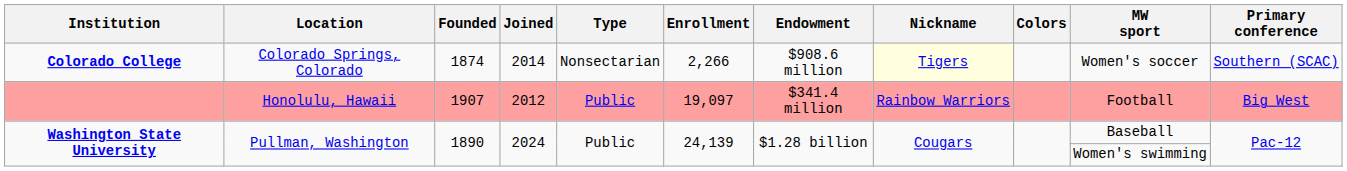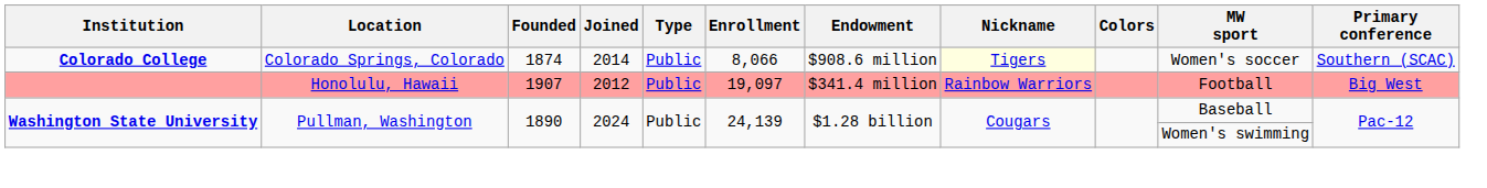 <table class="wikitable sortable" style="text-align:center">
 <tr>
 <th>Institution</th>
 <th>Location</th>
 <th>Founded</th>
 <th>Joined</th>
 <th>Type</th>
 <th>Enrollment</th>
 <th>Endowment</th>
 <th>Nickname</th>
 <th class="unsortable">Colors</th>
 <th>MW<br>sport</th>
 <th>Primary<br>conference</th>
 </tr>
 <tr>
 <td><strong><a href='#'>Colorado College</a></strong></td>
 <td><a href='#'>Colorado Springs, Colorado</a></td>
 <td>1874</td>
 <td>2014</td>
-<td>Nonsectarian</td>
-<td>2,266</td>
+<td><a href='#'>Public</a></td>
+<td>8,066</td>
 <td>$908.6 million</td>
 <td style="background: lightyellow;"><a href='#'>Tigers</a></td>
 <td></td>
 <td nowrap>Women's soccer</td>
 <td nowrap><a href='#'>Southern (SCAC)</a></td>
 </tr>
 <tr bgcolor=#ffa0a0>
 <td></td>
 <td><a href='#'>Honolulu, Hawaii</a></td>
 <td>1907</td>
 <td>2012</td>
 <td><a href='#'>Public</a></td>
 <td>19,097</td>
 <td>$341.4 million</td>
 <td nowrap><a href='#'>Rainbow Warriors</a></td>
 <td></td>
 <td>Football</td>
 <td><a href='#'>Big West</a><br></td>
 </tr>
 <tr>
 <td rowspan=2><strong><a href='#'>Washington State University</a></strong></td>
 <td rowspan=2><a href='#'>Pullman, Washington</a></td>
 <td rowspan=2>1890</td>
 <td rowspan=2>2024</td>
 <td rowspan=2>Public</td>
 <td rowspan=2>24,139</td>
 <td rowspan=2>$1.28 billion</td>
 <td rowspan=2><a href='#'>Cougars</a></td>
 <td rowspan=2></td>
 <td nowrap>Baseball</td>
 <td rowspan=2><a href='#'>Pac-12</a></td>
 </tr>
 <tr>
 <td nowrap>Women's swimming</td>
 </tr>
 </table>
